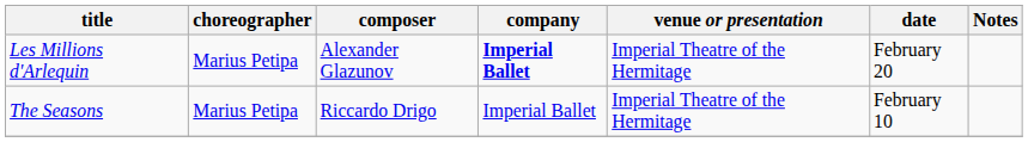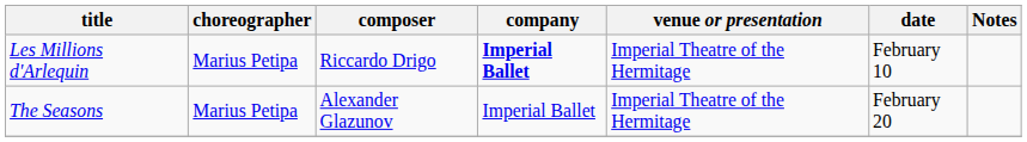 <table class="wikitable sortable">
 <tr>
 <th>title</th>
 <th>choreographer</th>
 <th>composer</th>
 <th>company</th>
 <th>venue <em>or presentation</em></th>
 <th>date</th>
 <th>Notes</th>
 </tr>
 <tr>
 <td><em><a href='#'>Les Millions d'Arlequin</a></em></td>
 <td><a href='#'>Marius Petipa</a></td>
+<td><a href='#'>Riccardo Drigo</a></td>
+<td><strong><a href='#'>Imperial Ballet</a></strong></td>
+<td><a href='#'>Imperial Theatre of the Hermitage</a></td>
+<td>February 10</td>
+<td></td>
+</tr>
+<tr>
+<td><em><a href='#'>The Seasons</a></em></td>
+<td><a href='#'>Marius Petipa</a></td>
 <td><a href='#'>Alexander Glazunov</a></td>
-<td><strong><a href='#'>Imperial Ballet</a></strong></td>
+<td><a href='#'>Imperial Ballet</a></td>
 <td><a href='#'>Imperial Theatre of the Hermitage</a></td>
 <td>February 20</td>
 <td></td>
 </tr>
 <tr>
-<td><em><a href='#'>The Seasons</a></em></td>
-<td><a href='#'>Marius Petipa</a></td>
-<td><a href='#'>Riccardo Drigo</a></td>
-<td><a href='#'>Imperial Ballet</a></td>
-<td><a href='#'>Imperial Theatre of the Hermitage</a></td>
-<td>February 10</td>
-<td></td>
-</tr>
-<tr>
 </tr>
 </table>
